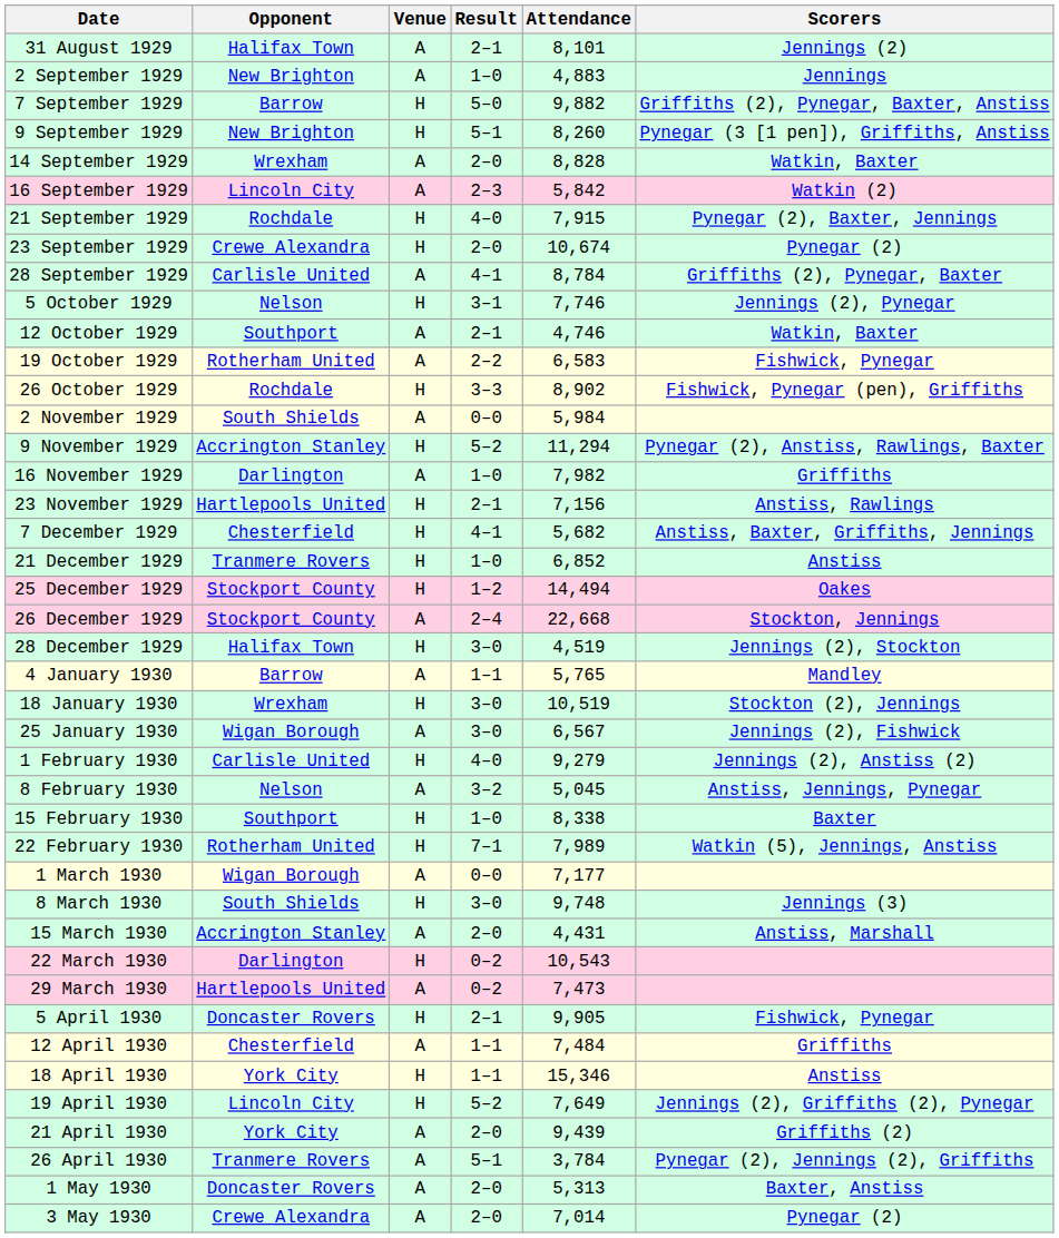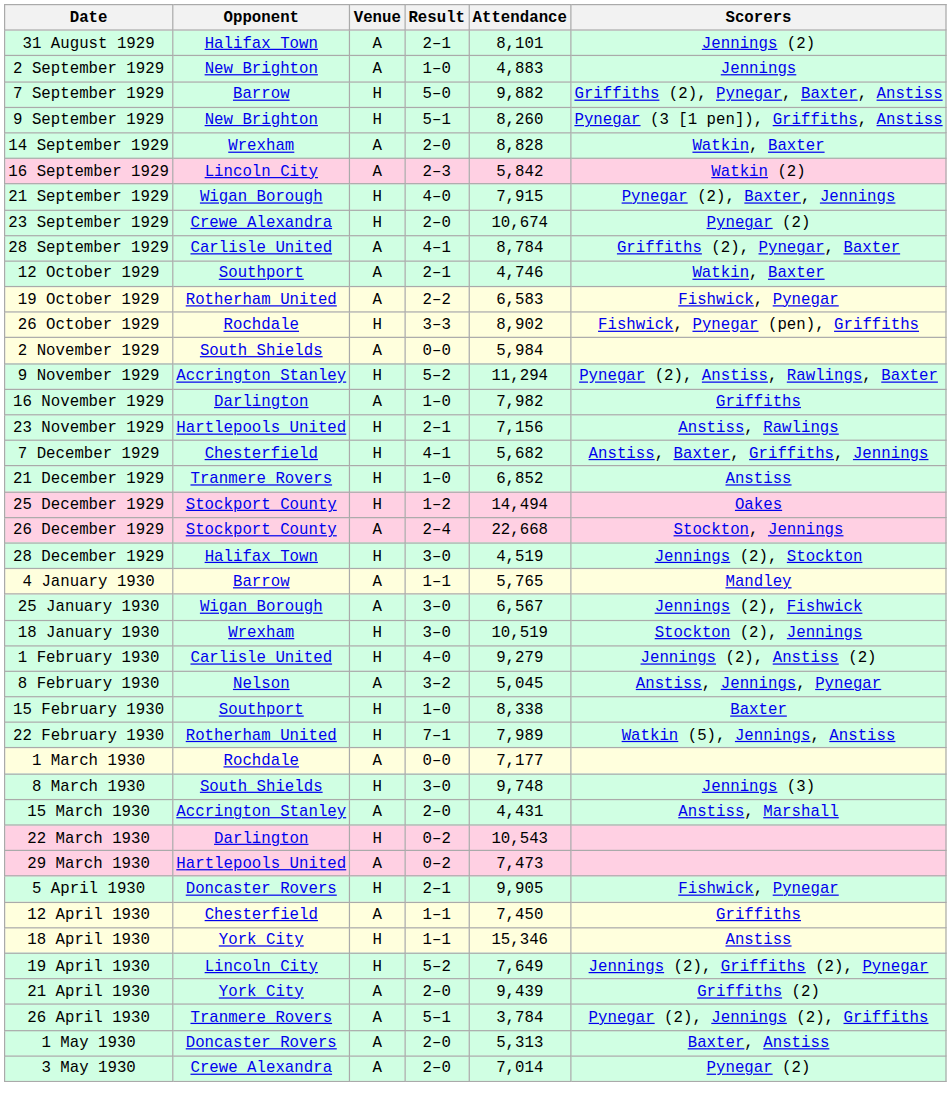 <table class="wikitable sortable" style="font-size:100%; text-align:center">
 <tr>
 <th>Date</th>
 <th>Opponent</th>
 <th>Venue</th>
 <th>Result</th>
 <th>Attendance</th>
 <th>Scorers</th>
 </tr>
 <tr style="background-color: #d0ffe3;">
 <td>31 August 1929</td>
 <td><a href='#'>Halifax Town</a></td>
 <td>A</td>
 <td>2–1</td>
 <td>8,101</td>
 <td><a href='#'>Jennings</a> (2)</td>
 </tr>
 <tr style="background-color: #d0ffe3;">
 <td>2 September 1929</td>
 <td><a href='#'>New Brighton</a></td>
 <td>A</td>
 <td>1–0</td>
 <td>4,883</td>
 <td><a href='#'>Jennings</a></td>
 </tr>
 <tr style="background-color: #d0ffe3;">
 <td>7 September 1929</td>
 <td><a href='#'>Barrow</a></td>
 <td>H</td>
 <td>5–0</td>
 <td>9,882</td>
 <td><a href='#'>Griffiths</a> (2), <a href='#'>Pynegar</a>, <a href='#'>Baxter</a>, <a href='#'>Anstiss</a></td>
 </tr>
 <tr style="background-color: #d0ffe3;">
 <td>9 September 1929</td>
 <td><a href='#'>New Brighton</a></td>
 <td>H</td>
 <td>5–1</td>
 <td>8,260</td>
 <td><a href='#'>Pynegar</a> (3 [1 pen]), <a href='#'>Griffiths</a>, <a href='#'>Anstiss</a></td>
 </tr>
 <tr style="background-color: #d0ffe3;">
 <td>14 September 1929</td>
 <td><a href='#'>Wrexham</a></td>
 <td>A</td>
 <td>2–0</td>
 <td>8,828</td>
 <td><a href='#'>Watkin</a>, <a href='#'>Baxter</a></td>
 </tr>
 <tr style="background-color: #ffd0e3;">
 <td>16 September 1929</td>
 <td><a href='#'>Lincoln City</a></td>
 <td>A</td>
 <td>2–3</td>
 <td>5,842</td>
 <td><a href='#'>Watkin</a> (2)</td>
 </tr>
 <tr style="background-color: #d0ffe3;">
 <td>21 September 1929</td>
-<td><a href='#'>Rochdale</a></td>
+<td><a href='#'>Wigan Borough</a></td>
 <td>H</td>
 <td>4–0</td>
 <td>7,915</td>
 <td><a href='#'>Pynegar</a> (2), <a href='#'>Baxter</a>, <a href='#'>Jennings</a></td>
 </tr>
 <tr style="background-color: #d0ffe3;">
 <td>23 September 1929</td>
 <td><a href='#'>Crewe Alexandra</a></td>
 <td>H</td>
 <td>2–0</td>
 <td>10,674</td>
 <td><a href='#'>Pynegar</a> (2)</td>
 </tr>
 <tr style="background-color: #d0ffe3;">
 <td>28 September 1929</td>
 <td><a href='#'>Carlisle United</a></td>
 <td>A</td>
 <td>4–1</td>
 <td>8,784</td>
 <td><a href='#'>Griffiths</a> (2), <a href='#'>Pynegar</a>, <a href='#'>Baxter</a></td>
-</tr>
-<tr style="background-color: #d0ffe3;">
-<td>5 October 1929</td>
-<td><a href='#'>Nelson</a></td>
-<td>H</td>
-<td>3–1</td>
-<td>7,746</td>
-<td><a href='#'>Jennings</a> (2), <a href='#'>Pynegar</a></td>
 </tr>
 <tr style="background-color: #d0ffe3;">
 <td>12 October 1929</td>
 <td><a href='#'>Southport</a></td>
 <td>A</td>
 <td>2–1</td>
 <td>4,746</td>
 <td><a href='#'>Watkin</a>, <a href='#'>Baxter</a></td>
 </tr>
 <tr style="background-color: #ffffdd;">
 <td>19 October 1929</td>
 <td><a href='#'>Rotherham United</a></td>
 <td>A</td>
 <td>2–2</td>
 <td>6,583</td>
 <td><a href='#'>Fishwick</a>, <a href='#'>Pynegar</a></td>
 </tr>
 <tr style="background-color: #ffffdd;">
 <td>26 October 1929</td>
 <td><a href='#'>Rochdale</a></td>
 <td>H</td>
 <td>3–3</td>
 <td>8,902</td>
 <td><a href='#'>Fishwick</a>, <a href='#'>Pynegar</a> (pen), <a href='#'>Griffiths</a></td>
 </tr>
 <tr style="background-color: #ffffdd;">
 <td>2 November 1929</td>
 <td><a href='#'>South Shields</a></td>
 <td>A</td>
 <td>0–0</td>
 <td>5,984</td>
 <td></td>
 </tr>
 <tr style="background-color: #d0ffe3;">
 <td>9 November 1929</td>
 <td><a href='#'>Accrington Stanley</a></td>
 <td>H</td>
 <td>5–2</td>
 <td>11,294</td>
 <td><a href='#'>Pynegar</a> (2), <a href='#'>Anstiss</a>, <a href='#'>Rawlings</a>, <a href='#'>Baxter</a></td>
 </tr>
 <tr style="background-color: #d0ffe3;">
 <td>16 November 1929</td>
 <td><a href='#'>Darlington</a></td>
 <td>A</td>
 <td>1–0</td>
 <td>7,982</td>
 <td><a href='#'>Griffiths</a></td>
 </tr>
 <tr style="background-color: #d0ffe3;">
 <td>23 November 1929</td>
 <td><a href='#'>Hartlepools United</a></td>
 <td>H</td>
 <td>2–1</td>
 <td>7,156</td>
 <td><a href='#'>Anstiss</a>, <a href='#'>Rawlings</a></td>
 </tr>
 <tr style="background-color: #d0ffe3;">
 <td>7 December 1929</td>
 <td><a href='#'>Chesterfield</a></td>
 <td>H</td>
 <td>4–1</td>
 <td>5,682</td>
 <td><a href='#'>Anstiss</a>, <a href='#'>Baxter</a>, <a href='#'>Griffiths</a>, <a href='#'>Jennings</a></td>
 </tr>
 <tr style="background-color: #d0ffe3;">
 <td>21 December 1929</td>
 <td><a href='#'>Tranmere Rovers</a></td>
 <td>H</td>
 <td>1–0</td>
 <td>6,852</td>
 <td><a href='#'>Anstiss</a></td>
 </tr>
 <tr style="background-color: #ffd0e3;">
 <td>25 December 1929</td>
 <td><a href='#'>Stockport County</a></td>
 <td>H</td>
 <td>1–2</td>
 <td>14,494</td>
 <td><a href='#'>Oakes</a></td>
 </tr>
 <tr style="background-color: #ffd0e3;">
 <td>26 December 1929</td>
 <td><a href='#'>Stockport County</a></td>
 <td>A</td>
 <td>2–4</td>
 <td>22,668</td>
 <td><a href='#'>Stockton</a>, <a href='#'>Jennings</a></td>
 </tr>
 <tr style="background-color: #d0ffe3;">
 <td>28 December 1929</td>
 <td><a href='#'>Halifax Town</a></td>
 <td>H</td>
 <td>3–0</td>
 <td>4,519</td>
 <td><a href='#'>Jennings</a> (2), <a href='#'>Stockton</a></td>
 </tr>
 <tr style="background-color: #ffffdd;">
 <td>4 January 1930</td>
 <td><a href='#'>Barrow</a></td>
 <td>A</td>
 <td>1–1</td>
 <td>5,765</td>
 <td><a href='#'>Mandley</a></td>
 </tr>
 <tr style="background-color: #d0ffe3;">
+<td>25 January 1930</td>
+<td><a href='#'>Wigan Borough</a></td>
+<td>A</td>
+<td>3–0</td>
+<td>6,567</td>
+<td><a href='#'>Jennings</a> (2), <a href='#'>Fishwick</a></td>
+</tr>
+<tr style="background-color: #d0ffe3;">
 <td>18 January 1930</td>
 <td><a href='#'>Wrexham</a></td>
 <td>H</td>
 <td>3–0</td>
 <td>10,519</td>
 <td><a href='#'>Stockton</a> (2), <a href='#'>Jennings</a></td>
-</tr>
-<tr style="background-color: #d0ffe3;">
-<td>25 January 1930</td>
-<td><a href='#'>Wigan Borough</a></td>
-<td>A</td>
-<td>3–0</td>
-<td>6,567</td>
-<td><a href='#'>Jennings</a> (2), <a href='#'>Fishwick</a></td>
 </tr>
 <tr style="background-color: #d0ffe3;">
 <td>1 February 1930</td>
 <td><a href='#'>Carlisle United</a></td>
 <td>H</td>
 <td>4–0</td>
 <td>9,279</td>
 <td><a href='#'>Jennings</a> (2), <a href='#'>Anstiss</a> (2)</td>
 </tr>
 <tr style="background-color: #d0ffe3;">
 <td>8 February 1930</td>
 <td><a href='#'>Nelson</a></td>
 <td>A</td>
 <td>3–2</td>
 <td>5,045</td>
 <td><a href='#'>Anstiss</a>, <a href='#'>Jennings</a>, <a href='#'>Pynegar</a></td>
 </tr>
 <tr style="background-color: #d0ffe3;">
 <td>15 February 1930</td>
 <td><a href='#'>Southport</a></td>
 <td>H</td>
 <td>1–0</td>
 <td>8,338</td>
 <td><a href='#'>Baxter</a></td>
 </tr>
 <tr style="background-color: #d0ffe3;">
 <td>22 February 1930</td>
 <td><a href='#'>Rotherham United</a></td>
 <td>H</td>
 <td>7–1</td>
 <td>7,989</td>
 <td><a href='#'>Watkin</a> (5), <a href='#'>Jennings</a>, <a href='#'>Anstiss</a></td>
 </tr>
 <tr style="background-color: #ffffdd;">
 <td>1 March 1930</td>
-<td><a href='#'>Wigan Borough</a></td>
+<td><a href='#'>Rochdale</a></td>
 <td>A</td>
 <td>0–0</td>
 <td>7,177</td>
 <td></td>
 </tr>
 <tr style="background-color: #d0ffe3;">
 <td>8 March 1930</td>
 <td><a href='#'>South Shields</a></td>
 <td>H</td>
 <td>3–0</td>
 <td>9,748</td>
 <td><a href='#'>Jennings</a> (3)</td>
 </tr>
 <tr style="background-color: #d0ffe3;">
 <td>15 March 1930</td>
 <td><a href='#'>Accrington Stanley</a></td>
 <td>A</td>
 <td>2–0</td>
 <td>4,431</td>
 <td><a href='#'>Anstiss</a>, <a href='#'>Marshall</a></td>
 </tr>
 <tr style="background-color: #ffd0e3;">
 <td>22 March 1930</td>
 <td><a href='#'>Darlington</a></td>
 <td>H</td>
 <td>0–2</td>
 <td>10,543</td>
 <td></td>
 </tr>
 <tr style="background-color: #ffd0e3;">
 <td>29 March 1930</td>
 <td><a href='#'>Hartlepools United</a></td>
 <td>A</td>
 <td>0–2</td>
 <td>7,473</td>
 <td></td>
 </tr>
 <tr style="background-color: #d0ffe3;">
 <td>5 April 1930</td>
 <td><a href='#'>Doncaster Rovers</a></td>
 <td>H</td>
 <td>2–1</td>
 <td>9,905</td>
 <td><a href='#'>Fishwick</a>, <a href='#'>Pynegar</a></td>
 </tr>
 <tr style="background-color: #ffffdd;">
 <td>12 April 1930</td>
 <td><a href='#'>Chesterfield</a></td>
 <td>A</td>
 <td>1–1</td>
-<td>7,484</td>
+<td>7,450</td>
 <td><a href='#'>Griffiths</a></td>
 </tr>
 <tr style="background-color: #ffffdd;">
 <td>18 April 1930</td>
 <td><a href='#'>York City</a></td>
 <td>H</td>
 <td>1–1</td>
 <td>15,346</td>
 <td><a href='#'>Anstiss</a></td>
 </tr>
 <tr style="background-color: #d0ffe3;">
 <td>19 April 1930</td>
 <td><a href='#'>Lincoln City</a></td>
 <td>H</td>
 <td>5–2</td>
 <td>7,649</td>
 <td><a href='#'>Jennings</a> (2), <a href='#'>Griffiths</a> (2), <a href='#'>Pynegar</a></td>
 </tr>
 <tr style="background-color: #d0ffe3;">
 <td>21 April 1930</td>
 <td><a href='#'>York City</a></td>
 <td>A</td>
 <td>2–0</td>
 <td>9,439</td>
 <td><a href='#'>Griffiths</a> (2)</td>
 </tr>
 <tr style="background-color: #d0ffe3;">
 <td>26 April 1930</td>
 <td><a href='#'>Tranmere Rovers</a></td>
 <td>A</td>
 <td>5–1</td>
 <td>3,784</td>
 <td><a href='#'>Pynegar</a> (2), <a href='#'>Jennings</a> (2), <a href='#'>Griffiths</a></td>
 </tr>
 <tr style="background-color: #d0ffe3;">
 <td>1 May 1930</td>
 <td><a href='#'>Doncaster Rovers</a></td>
 <td>A</td>
 <td>2–0</td>
 <td>5,313</td>
 <td><a href='#'>Baxter</a>, <a href='#'>Anstiss</a></td>
 </tr>
 <tr style="background-color: #d0ffe3;">
 <td>3 May 1930</td>
 <td><a href='#'>Crewe Alexandra</a></td>
 <td>A</td>
 <td>2–0</td>
 <td>7,014</td>
 <td><a href='#'>Pynegar</a> (2)</td>
 </tr>
 </table>
